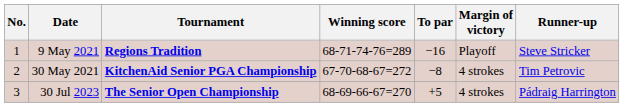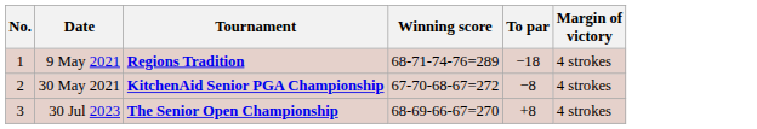 <table class="wikitable" style="font-size:95%;">
 <tr>
 <th>No.</th>
 <th>Date</th>
 <th>Tournament</th>
 <th>Winning score</th>
 <th>To par</th>
 <th>Margin of<br>victory</th>
-<th>Runner-up</th>
 </tr>
 <tr style="background:#e5d1cb;">
 <td align=center>1</td>
 <td align=right>9 May <a href='#'>2021</a></td>
 <td><strong><a href='#'>Regions Tradition</a></strong></td>
 <td align=right>68-71-74-76=289</td>
-<td align=center>−16</td>
-<td>Playoff</td>
-<td> <a href='#'>Steve Stricker</a></td>
+<td align=center>−18</td>
+<td>4 strokes</td>
 </tr>
 <tr style="background:#e5d1cb;">
 <td align=center>2</td>
 <td align=right>30 May 2021</td>
 <td><strong><a href='#'>KitchenAid Senior PGA Championship</a></strong></td>
 <td align=right>67-70-68-67=272</td>
 <td align=center>−8</td>
 <td>4 strokes</td>
-<td> <a href='#'>Tim Petrovic</a></td>
 </tr>
 <tr style="background:#e5d1cb;">
 <td align=center>3</td>
 <td align=right>30 Jul <a href='#'>2023</a></td>
 <td><strong><a href='#'>The Senior Open Championship</a></strong></td>
 <td align=right>68-69-66-67=270</td>
-<td align=center>+5</td>
+<td align=center>+8</td>
 <td>4 strokes</td>
-<td> <a href='#'>Pádraig Harrington</a></td>
 </tr>
 </table>
